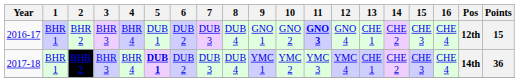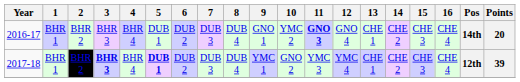 <table class="wikitable" style="text-align:center; font-size:85%">
 <tr>
 <th>Year</th>
 <th>1</th>
 <th>2</th>
 <th>3</th>
 <th>4</th>
 <th>5</th>
 <th>6</th>
 <th>7</th>
 <th>8</th>
 <th>9</th>
 <th>10</th>
 <th>11</th>
 <th>12</th>
 <th>13</th>
 <th>14</th>
 <th>15</th>
 <th>16</th>
 <th>Pos</th>
 <th>Points</th>
 </tr>
 <tr>
 <td nowrap><a href='#'>2016-17</a></td>
 <td style="background:#CFCFFF;"><a href='#'>BHR<br>1</a><br></td>
 <td style="background:#DFFFDF;"><a href='#'>BHR<br>2</a><br></td>
 <td style="background:#EFCFFF;"><a href='#'>BHR<br>3</a><br></td>
 <td style="background:#CFCFFF;"><a href='#'>BHR<br>4</a><br></td>
 <td style="background:#DFFFDF;"><a href='#'>DUB<br>1</a><br></td>
 <td style="background:#CFCFFF;"><a href='#'>DUB<br>2</a><br></td>
 <td style="background:#EFCFFF;"><a href='#'>DUB<br>3</a><br></td>
 <td style="background:#DFFFDF;"><a href='#'>DUB<br>4</a><br></td>
 <td style="background:#DFFFDF;"><a href='#'>GNO<br>1</a><br></td>
-<td style="background:#DFFFDF;"><a href='#'>GNO<br>2</a><br></td>
+<td style="background:#DFFFDF;"><a href='#'>YMC<br>2</a><br></td>
 <td style="background:#CFCFFF;"><strong><a href='#'>GNO<br>3</a><br></strong></td>
 <td style="background:#DFFFDF;"><a href='#'>GNO<br>4</a><br></td>
 <td style="background:#DFFFDF;"><a href='#'>CHE<br>1</a><br></td>
 <td style="background:#EFCFFF;"><a href='#'>CHE<br>2</a><br></td>
 <td style="background:#DFFFDF;"><a href='#'>CHE<br>3</a><br></td>
 <td style="background:#DFFFDF;"><a href='#'>CHE<br>4</a><br></td>
-<th>12th</th>
-<th>15</th>
+<th>14th</th>
+<th>20</th>
 </tr>
 <tr>
 <td nowrap><a href='#'>2017-18</a></td>
 <td style="background:#DFFFDF;"><a href='#'>BHR<br>1</a><br></td>
 <td style="background-color:#000000;color:white"><a href='#'>BHR<br>2</a><br></td>
-<td style="background:#CFCFFF;"><a href='#'>BHR<br>3</a><br></td>
+<td style="background:#CFCFFF;"><strong><a href='#'>BHR<br>3</a><br></strong></td>
 <td style="background:#DFFFDF;"><a href='#'>BHR<br>4</a><br></td>
 <td style="background:#EFCFFF;"><strong><a href='#'>DUB<br>1</a><br></strong></td>
 <td style="background:#CFCFFF;"><a href='#'>DUB<br>2</a><br></td>
 <td style="background:#DFFFDF;"><a href='#'>DUB<br>3</a><br></td>
 <td style="background:#DFFFDF;"><a href='#'>DUB<br>4</a><br></td>
 <td style="background:#CFCFFF;"><a href='#'>YMC<br>1</a><br></td>
-<td style="background:#DFFFDF;"><a href='#'>YMC<br>2</a><br></td>
+<td style="background:#DFFFDF;"><a href='#'>GNO<br>2</a><br></td>
 <td style="background:#DFFFDF;"><a href='#'>YMC<br>3</a><br></td>
 <td style="background:#CFCFFF;"><a href='#'>YMC<br>4</a><br></td>
 <td style="background:#CFCFFF;"><a href='#'>CHE<br>1</a><br></td>
 <td style="background:#EFCFFF;"><a href='#'>CHE<br>2</a><br></td>
 <td style="background:#CFCFFF;"><a href='#'>CHE<br>3</a><br></td>
 <td style="background:#DFFFDF;"><a href='#'>CHE<br>4</a><br></td>
-<th>14th</th>
-<th>36</th>
+<th>12th</th>
+<th>39</th>
 </tr>
 <tr>
 </tr>
 </table>
